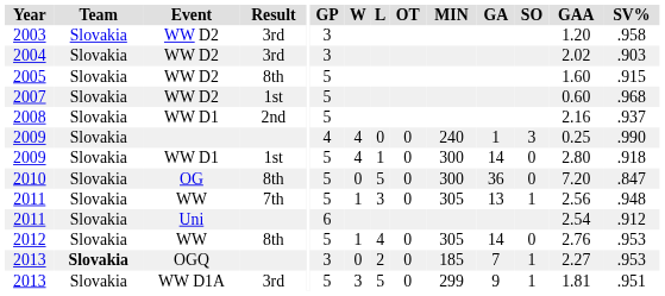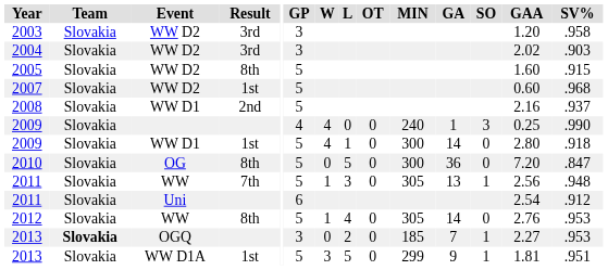 <table border="0" cellpadding="1" cellspacing="0" ID="Table3" style="text-align:center; width:40em">
 <tr ALIGN="centre" bgcolor="#e0e0e0">
 <th>Year</th>
 <th>Team</th>
 <th>Event</th>
 <th>Result</th>
 <th rowspan="91" bgcolor="#ffffff"></th>
 <th>GP</th>
 <th>W</th>
 <th>L</th>
 <th>OT</th>
 <th>MIN</th>
 <th>GA</th>
 <th>SO</th>
 <th>GAA</th>
 <th>SV%</th>
 </tr>
 <tr ALIGN="centre">
 <td><a href='#'>2003</a></td>
 <td><a href='#'>Slovakia</a></td>
 <td><a href='#'>WW</a> D2</td>
 <td>3rd</td>
 <td>3</td>
 <td></td>
 <td></td>
 <td></td>
 <td></td>
 <td></td>
 <td></td>
 <td>1.20</td>
 <td>.958</td>
 </tr>
 <tr ALIGN="centre" style="background-color:#f0f0f0;">
 <td><a href='#'>2004</a></td>
 <td>Slovakia</td>
 <td>WW D2</td>
 <td>3rd</td>
 <td>3</td>
 <td></td>
 <td></td>
 <td></td>
 <td></td>
 <td></td>
 <td></td>
 <td>2.02</td>
 <td>.903</td>
 </tr>
 <tr ALIGN="centre">
 <td><a href='#'>2005</a></td>
 <td>Slovakia</td>
 <td>WW D2</td>
 <td>8th</td>
 <td>5</td>
 <td></td>
 <td></td>
 <td></td>
 <td></td>
 <td></td>
 <td></td>
 <td>1.60</td>
 <td>.915</td>
 </tr>
 <tr ALIGN="centre" style="background-color:#f0f0f0;">
 <td><a href='#'>2007</a></td>
 <td>Slovakia</td>
 <td>WW D2</td>
 <td>1st</td>
 <td>5</td>
 <td></td>
 <td></td>
 <td></td>
 <td></td>
 <td></td>
 <td></td>
 <td>0.60</td>
 <td>.968</td>
 </tr>
 <tr ALIGN="centre">
 <td><a href='#'>2008</a></td>
 <td>Slovakia</td>
 <td>WW D1</td>
 <td>2nd</td>
 <td>5</td>
 <td></td>
 <td></td>
 <td></td>
 <td></td>
 <td></td>
 <td></td>
 <td>2.16</td>
 <td>.937</td>
 </tr>
 <tr ALIGN="centre" style="background-color:#f0f0f0;">
 <td><a href='#'>2009</a></td>
 <td>Slovakia</td>
 <td></td>
 <td></td>
 <td>4</td>
 <td>4</td>
 <td>0</td>
 <td>0</td>
 <td>240</td>
 <td>1</td>
 <td>3</td>
 <td>0.25</td>
 <td>.990</td>
 </tr>
 <tr ALIGN="centre">
 <td><a href='#'>2009</a></td>
 <td>Slovakia</td>
 <td>WW D1</td>
 <td>1st</td>
 <td>5</td>
 <td>4</td>
 <td>1</td>
 <td>0</td>
 <td>300</td>
 <td>14</td>
 <td>0</td>
 <td>2.80</td>
 <td>.918</td>
 </tr>
 <tr ALIGN="centre" style="background-color:#f0f0f0;">
 <td><a href='#'>2010</a></td>
 <td>Slovakia</td>
 <td><a href='#'>OG</a></td>
 <td>8th</td>
 <td>5</td>
 <td>0</td>
 <td>5</td>
 <td>0</td>
 <td>300</td>
 <td>36</td>
 <td>0</td>
 <td>7.20</td>
 <td>.847</td>
 </tr>
 <tr ALIGN="centre">
 <td><a href='#'>2011</a></td>
 <td>Slovakia</td>
 <td>WW</td>
 <td>7th</td>
 <td>5</td>
 <td>1</td>
 <td>3</td>
 <td>0</td>
 <td>305</td>
 <td>13</td>
 <td>1</td>
 <td>2.56</td>
 <td>.948</td>
 </tr>
 <tr ALIGN="centre" style="background-color:#f0f0f0;">
 <td><a href='#'>2011</a></td>
 <td>Slovakia</td>
 <td><a href='#'>Uni</a></td>
 <td></td>
 <td>6</td>
 <td></td>
 <td></td>
 <td></td>
 <td></td>
 <td></td>
 <td></td>
 <td>2.54</td>
 <td>.912</td>
 </tr>
 <tr ALIGN="centre">
 <td><a href='#'>2012</a></td>
 <td>Slovakia</td>
 <td>WW</td>
 <td>8th</td>
 <td>5</td>
 <td>1</td>
 <td>4</td>
 <td>0</td>
 <td>305</td>
 <td>14</td>
 <td>0</td>
 <td>2.76</td>
 <td>.953</td>
 </tr>
 <tr ALIGN="centre" style="background-color:#f0f0f0;">
 <td><a href='#'>2013</a></td>
 <td><strong>Slovakia</strong></td>
 <td>OGQ</td>
 <td></td>
 <td>3</td>
 <td>0</td>
 <td>2</td>
 <td>0</td>
 <td>185</td>
 <td>7</td>
 <td>1</td>
 <td>2.27</td>
 <td>.953</td>
 </tr>
 <tr ALIGN="centre">
 <td><a href='#'>2013</a></td>
 <td>Slovakia</td>
 <td>WW D1A</td>
-<td>3rd</td>
+<td>1st</td>
 <td>5</td>
 <td>3</td>
 <td>5</td>
 <td>0</td>
 <td>299</td>
 <td>9</td>
 <td>1</td>
 <td>1.81</td>
 <td>.951</td>
 </tr>
 </table>
